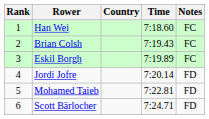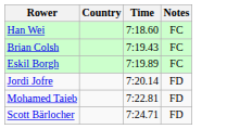 <table class="wikitable" style="text-align:center">
 <tr>
-<th>Rank</th>
 <th>Rower</th>
 <th>Country</th>
 <th>Time</th>
 <th>Notes</th>
 </tr>
 <tr bgcolor=ccffcc>
-<td>1</td>
 <td align="left"><a href='#'>Han Wei</a></td>
 <td align="left"></td>
 <td>7:18.60</td>
 <td>FC</td>
 </tr>
 <tr bgcolor=ccffcc>
-<td>2</td>
 <td align="left"><a href='#'>Brian Colsh</a></td>
 <td align="left"></td>
 <td>7:19.43</td>
 <td>FC</td>
 </tr>
 <tr bgcolor=ccffcc>
-<td>3</td>
 <td align="left"><a href='#'>Eskil Borgh</a></td>
 <td align="left"></td>
 <td>7:19.89</td>
 <td>FC</td>
 </tr>
 <tr>
-<td>4</td>
 <td align="left"><a href='#'>Jordi Jofre</a></td>
 <td align="left"></td>
 <td>7:20.14</td>
 <td>FD</td>
 </tr>
 <tr>
-<td>5</td>
 <td align="left"><a href='#'>Mohamed Taieb</a></td>
 <td align="left"></td>
 <td>7:22.81</td>
 <td>FD</td>
 </tr>
 <tr>
-<td>6</td>
 <td align="left"><a href='#'>Scott Bärlocher</a></td>
 <td align="left"></td>
 <td>7:24.71</td>
 <td>FD</td>
 </tr>
 </table>
